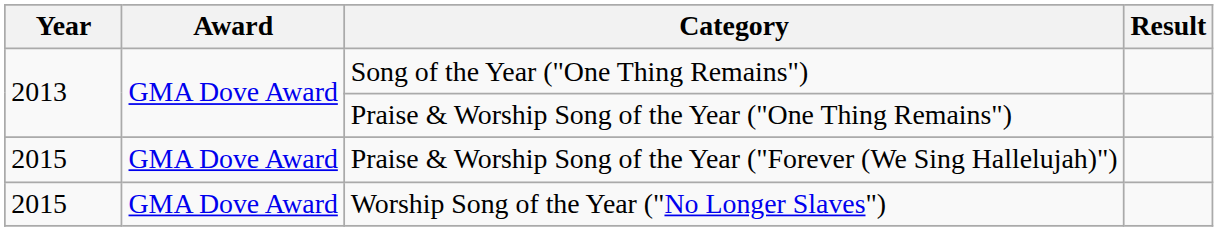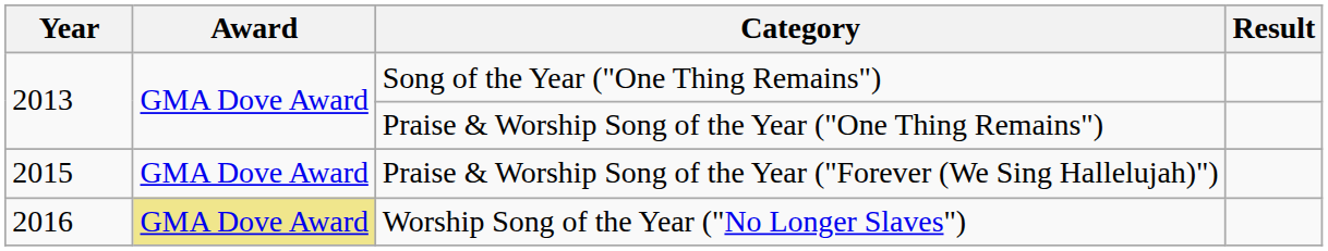 <table class="wikitable">
 <tr>
 <th style="width:60px;">Year</th>
 <th>Award</th>
 <th>Category</th>
 <th>Result</th>
 </tr>
 <tr>
 <td rowspan="2">2013</td>
 <td rowspan="2"><a href='#'>GMA Dove Award</a></td>
 <td>Song of the Year ("One Thing Remains")</td>
 <td></td>
 </tr>
 <tr>
 <td>Praise & Worship Song of the Year ("One Thing Remains")</td>
 <td></td>
 </tr>
 <tr>
 <td>2015</td>
 <td><a href='#'>GMA Dove Award</a></td>
 <td>Praise & Worship Song of the Year ("Forever (We Sing Hallelujah)")</td>
 <td></td>
 </tr>
 <tr>
-<td>2015</td>
-<td><a href='#'>GMA Dove Award</a></td>
+<td>2016</td>
+<td style="background: khaki;"><a href='#'>GMA Dove Award</a></td>
 <td>Worship Song of the Year ("<a href='#'>No Longer Slaves</a>")</td>
 <td></td>
 </tr>
 </table>
